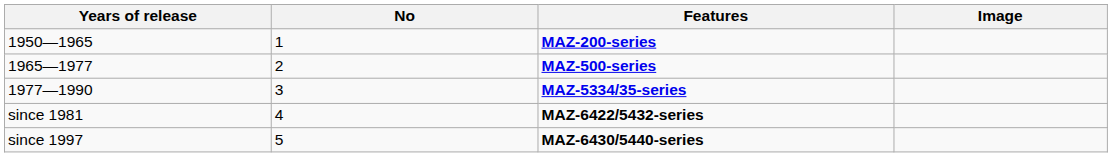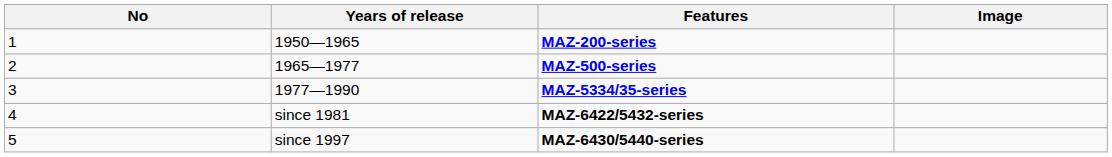 <table class="wikitable" style="width:90%;">
 <tr>
+<th style="width:15%;">No</th>
 <th style="width:15%;">Years of release</th>
-<th style="width:15%;">No</th>
 <th style="width:20%;">Features</th>
 <th style="width:12%;">Image</th>
 </tr>
 <tr>
+<td>1</td>
 <td>1950—1965</td>
-<td>1</td>
 <td><strong><a href='#'>MAZ-200-series</a></strong></td>
 <td></td>
 </tr>
 <tr>
+<td>2</td>
 <td>1965—1977</td>
-<td>2</td>
 <td><strong><a href='#'>MAZ-500-series</a></strong></td>
 <td></td>
 </tr>
 <tr>
+<td>3</td>
 <td>1977—1990</td>
-<td>3</td>
 <td><strong><a href='#'>MAZ-5334/35-series</a></strong></td>
 <td></td>
 </tr>
 <tr>
+<td>4</td>
 <td>since 1981</td>
-<td>4</td>
 <td><strong>MAZ-6422/5432-series</strong></td>
 <td></td>
 </tr>
 <tr>
+<td>5</td>
 <td>since 1997</td>
-<td>5</td>
 <td><strong>MAZ-6430/5440-series</strong></td>
 <td></td>
 </tr>
 </table>
